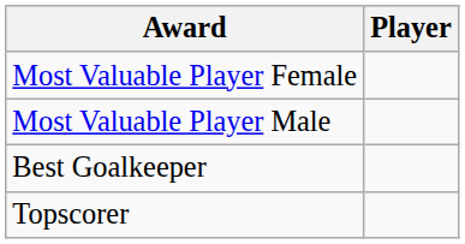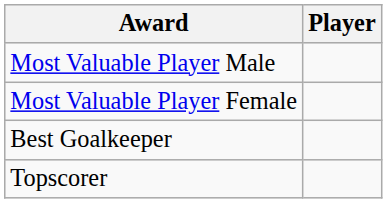 <table class="wikitable">
 <tr>
 <th>Award</th>
 <th>Player</th>
 </tr>
 <tr>
-<td><a href='#'>Most Valuable Player</a> Female</td>
+<td><a href='#'>Most Valuable Player</a> Male</td>
 <td></td>
 </tr>
 <tr>
-<td><a href='#'>Most Valuable Player</a> Male</td>
+<td><a href='#'>Most Valuable Player</a> Female</td>
 <td></td>
 </tr>
 <tr>
 <td>Best Goalkeeper</td>
 <td></td>
 </tr>
 <tr>
 <td>Topscorer</td>
 <td></td>
 </tr>
 </table>
